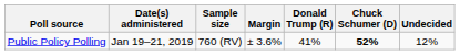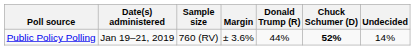 <table class="wikitable sortable" style="font-size:90%;text-align:center;">
 <tr valign=bottom style="font-size:90%;">
 <th>Poll source</th>
 <th>Date(s)<br>administered</th>
 <th>Sample<br>size</th>
 <th>Margin<br></th>
 <th>Donald<br>Trump (R)</th>
 <th>Chuck<br>Schumer (D)</th>
 <th>Undecided</th>
 </tr>
 <tr>
 <td style="text-align:left;"><a href='#'>Public Policy Polling</a></td>
 <td>Jan 19–21, 2019</td>
 <td>760 (RV)</td>
 <td>± 3.6%</td>
-<td>41%</td>
+<td>44%</td>
 <td><strong>52%</strong></td>
-<td>12%</td>
+<td>14%</td>
 </tr>
 </table>
